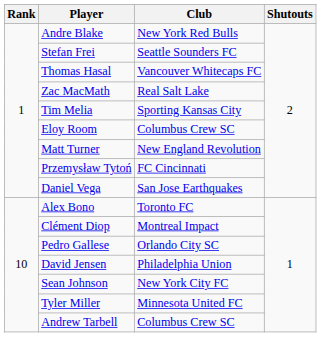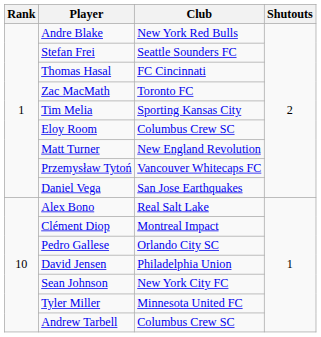 <table class="wikitable" style="text-align:center">
 <tr>
 <th>Rank</th>
 <th>Player</th>
 <th>Club</th>
 <th>Shutouts</th>
 </tr>
 <tr>
 <td rowspan="9">1</td>
 <td style="text-align:left"> <a href='#'>Andre Blake</a></td>
 <td style="text-align:left"><a href='#'>New York Red Bulls</a></td>
 <td rowspan="9">2</td>
 </tr>
 <tr>
 <td style="text-align:left"> <a href='#'>Stefan Frei</a></td>
 <td style="text-align:left"><a href='#'>Seattle Sounders FC</a></td>
 </tr>
 <tr>
 <td style="text-align:left"> <a href='#'>Thomas Hasal</a></td>
-<td style="text-align:left"><a href='#'>Vancouver Whitecaps FC</a></td>
+<td style="text-align:left"><a href='#'>FC Cincinnati</a></td>
 </tr>
 <tr>
 <td style="text-align:left"> <a href='#'>Zac MacMath</a></td>
-<td style="text-align:left"><a href='#'>Real Salt Lake</a></td>
+<td style="text-align:left"><a href='#'>Toronto FC</a></td>
 </tr>
 <tr>
 <td style="text-align:left"> <a href='#'>Tim Melia</a></td>
 <td style="text-align:left"><a href='#'>Sporting Kansas City</a></td>
 </tr>
 <tr>
 <td style="text-align:left"> <a href='#'>Eloy Room</a></td>
 <td style="text-align:left"><a href='#'>Columbus Crew SC</a></td>
 </tr>
 <tr>
 <td style="text-align:left"> <a href='#'>Matt Turner</a></td>
 <td style="text-align:left"><a href='#'>New England Revolution</a></td>
 </tr>
 <tr>
 <td style="text-align:left"> <a href='#'>Przemysław Tytoń</a></td>
-<td style="text-align:left"><a href='#'>FC Cincinnati</a></td>
+<td style="text-align:left"><a href='#'>Vancouver Whitecaps FC</a></td>
 </tr>
 <tr>
 <td style="text-align:left"> <a href='#'>Daniel Vega</a></td>
 <td style="text-align:left"><a href='#'>San Jose Earthquakes</a></td>
 </tr>
 <tr>
 <td rowspan="8">10</td>
 <td style="text-align:left"> <a href='#'>Alex Bono</a></td>
-<td style="text-align:left"><a href='#'>Toronto FC</a></td>
+<td style="text-align:left"><a href='#'>Real Salt Lake</a></td>
 <td rowspan="7">1</td>
 </tr>
 <tr>
 <td style="text-align:left"> <a href='#'>Clément Diop</a></td>
 <td style="text-align:left"><a href='#'>Montreal Impact</a></td>
 </tr>
 <tr>
 <td style="text-align:left"> <a href='#'>Pedro Gallese</a></td>
 <td style="text-align:left"><a href='#'>Orlando City SC</a></td>
 </tr>
 <tr>
 <td style="text-align:left"> <a href='#'>David Jensen</a></td>
 <td style="text-align:left"><a href='#'>Philadelphia Union</a></td>
 </tr>
 <tr>
 <td style="text-align:left"> <a href='#'>Sean Johnson</a></td>
 <td style="text-align:left"><a href='#'>New York City FC</a></td>
 </tr>
 <tr>
 <td style="text-align:left"> <a href='#'>Tyler Miller</a></td>
 <td style="text-align:left"><a href='#'>Minnesota United FC</a></td>
 </tr>
 <tr>
 <td style="text-align:left"> <a href='#'>Andrew Tarbell</a></td>
 <td style="text-align:left"><a href='#'>Columbus Crew SC</a></td>
 </tr>
 </table>
